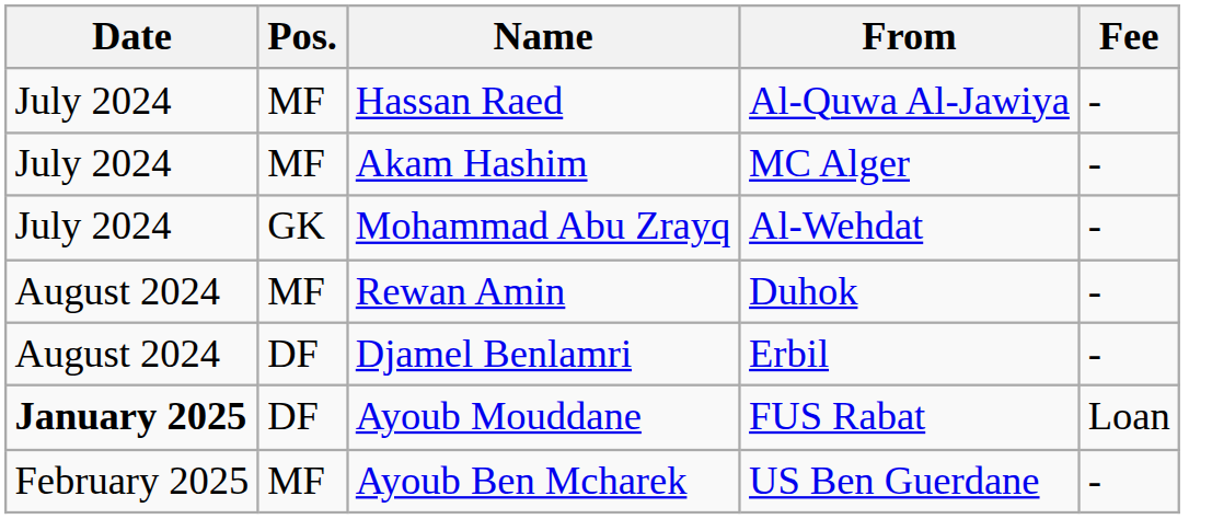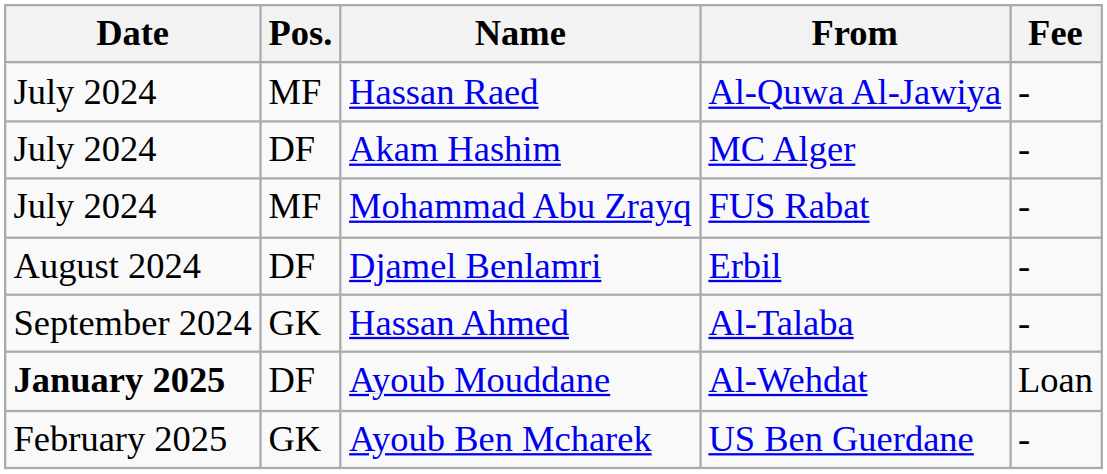 <table class="wikitable">
 <tr>
 <th>Date</th>
 <th>Pos.</th>
 <th>Name</th>
 <th>From</th>
 <th>Fee</th>
 </tr>
 <tr>
 <td>July 2024</td>
 <td>MF</td>
 <td> <a href='#'>Hassan Raed</a></td>
 <td> <a href='#'>Al-Quwa Al-Jawiya</a></td>
 <td>-</td>
 </tr>
 <tr>
 <td>July 2024</td>
-<td>MF</td>
+<td>DF</td>
 <td> <a href='#'>Akam Hashim</a></td>
 <td> <a href='#'>MC Alger</a></td>
 <td>-</td>
 </tr>
 <tr>
 <td>July 2024</td>
-<td>GK</td>
+<td>MF</td>
 <td> <a href='#'>Mohammad Abu Zrayq</a></td>
-<td> <a href='#'>Al-Wehdat</a></td>
-<td>-</td>
-</tr>
-<tr>
-<td>August 2024</td>
-<td>MF</td>
-<td> <a href='#'>Rewan Amin</a></td>
-<td> <a href='#'>Duhok</a></td>
+<td> <a href='#'>FUS Rabat</a></td>
 <td>-</td>
 </tr>
 <tr>
 <td>August 2024</td>
 <td>DF</td>
 <td> <a href='#'>Djamel Benlamri</a></td>
 <td> <a href='#'>Erbil</a></td>
 <td>-</td>
 </tr>
 <tr>
+<td>September 2024</td>
+<td>GK</td>
+<td> <a href='#'>Hassan Ahmed</a></td>
+<td> <a href='#'>Al-Talaba</a></td>
+<td>-</td>
+</tr>
+<tr>
 <td><strong>January 2025</strong></td>
 <td>DF</td>
 <td> <a href='#'>Ayoub Mouddane</a></td>
-<td> <a href='#'>FUS Rabat</a></td>
+<td> <a href='#'>Al-Wehdat</a></td>
 <td>Loan</td>
 </tr>
 <tr>
 <td>February 2025</td>
-<td>MF</td>
+<td>GK</td>
 <td> <a href='#'>Ayoub Ben Mcharek</a></td>
 <td> <a href='#'>US Ben Guerdane</a></td>
 <td>-</td>
 </tr>
 </table>
